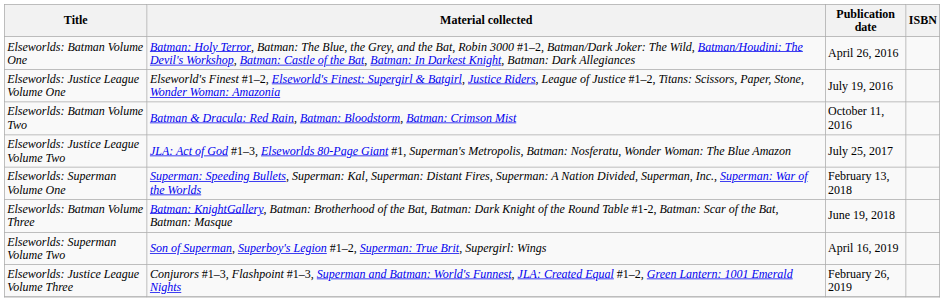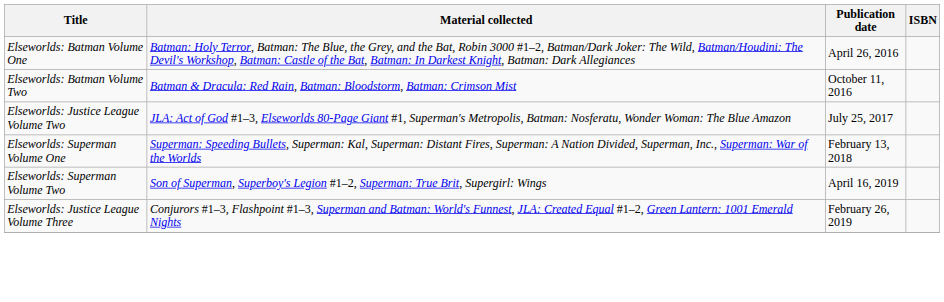 <table class="wikitable">
 <tr>
 <th>Title</th>
 <th>Material collected</th>
 <th>Publication date</th>
 <th>ISBN</th>
 </tr>
 <tr>
 <td><em>Elseworlds: Batman Volume One</em></td>
 <td><em><a href='#'>Batman: Holy Terror</a></em>, <em>Batman: The Blue, the Grey, and the Bat</em>, <em>Robin 3000</em> #1–2, <em>Batman/Dark Joker: The Wild</em>, <em><a href='#'>Batman/Houdini: The Devil's Workshop</a></em>, <em><a href='#'>Batman: Castle of the Bat</a></em>, <em><a href='#'>Batman: In Darkest Knight</a></em>, <em>Batman: Dark Allegiances</em></td>
 <td>April 26, 2016</td>
-<td></td>
-</tr>
-<tr>
-<td><em>Elseworlds: Justice League Volume One</em></td>
-<td><em>Elseworld's Finest</em> #1–2, <em><a href='#'>Elseworld's Finest: Supergirl & Batgirl</a></em>, <em><a href='#'>Justice Riders</a></em>, <em>League of Justice</em> #1–2, <em>Titans: Scissors, Paper, Stone</em>, <em><a href='#'>Wonder Woman: Amazonia</a></em></td>
-<td>July 19, 2016</td>
 <td></td>
 </tr>
 <tr>
 <td><em>Elseworlds: Batman Volume Two</em></td>
 <td><em><a href='#'>Batman & Dracula: Red Rain</a></em>, <em><a href='#'>Batman: Bloodstorm</a></em>, <em><a href='#'>Batman: Crimson Mist</a></em></td>
 <td>October 11, 2016</td>
 <td></td>
 </tr>
 <tr>
 <td><em>Elseworlds: Justice League Volume Two</em></td>
 <td><em><a href='#'>JLA: Act of God</a></em> #1–3, <em><a href='#'>Elseworlds 80-Page Giant</a></em> #1, <em>Superman's Metropolis</em>, <em>Batman: Nosferatu</em>, <em>Wonder Woman: The Blue Amazon</em></td>
 <td>July 25, 2017</td>
 <td></td>
 </tr>
 <tr>
 <td><em>Elseworlds: Superman Volume One</em></td>
 <td><em><a href='#'>Superman: Speeding Bullets</a></em>, <em>Superman: Kal</em>, <em>Superman: Distant Fires</em>, <em>Superman: A Nation Divided</em>, <em>Superman, Inc.</em>, <em><a href='#'>Superman: War of the Worlds</a></em></td>
 <td>February 13, 2018</td>
 <td></td>
 </tr>
 <tr>
-<td><em>Elseworlds: Batman Volume Three</em></td>
-<td><em><a href='#'>Batman: KnightGallery</a></em>, <em>Batman: Brotherhood of the Bat</em>, <em>Batman: Dark Knight of the Round Table</em> #1-2, <em>Batman: Scar of the Bat</em>, <em>Batman: Masque</em></td>
-<td>June 19, 2018</td>
-<td></td>
-</tr>
-<tr>
 <td><em>Elseworlds: Superman Volume Two</em></td>
 <td><em><a href='#'>Son of Superman</a></em>, <em><a href='#'>Superboy's Legion</a></em> #1–2, <em><a href='#'>Superman: True Brit</a></em>, <em>Supergirl: Wings</em></td>
 <td>April 16, 2019</td>
 <td></td>
 </tr>
 <tr>
 <td><em>Elseworlds: Justice League Volume Three</em></td>
 <td><em>Conjurors</em> #1–3, <em>Flashpoint</em> #1–3, <em><a href='#'>Superman and Batman: World's Funnest</a></em>, <em><a href='#'>JLA: Created Equal</a></em> #1–2, <em><a href='#'>Green Lantern: 1001 Emerald Nights</a></em></td>
 <td>February 26, 2019</td>
 <td></td>
 </tr>
 <tr>
 </tr>
 </table>
